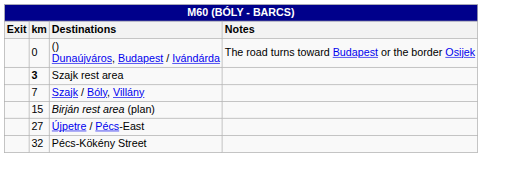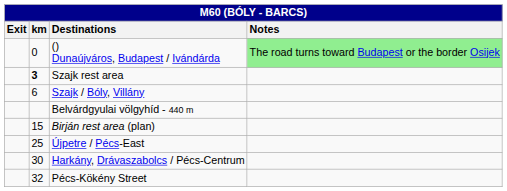 <table class="wikitable">
 <tr align="center" bgcolor="00008B" style="color: white;font-size:100%;">
 <td colspan="4"><strong>M60 (BÓLY - BARCS)</strong></td>
 </tr>
 <tr>
 <th style="text-align:left">Exit</th>
 <th style="text-align:left">km</th>
 <th style="text-align:left">Destinations</th>
 <th style="text-align:left">Notes</th>
 </tr>
 <tr>
 <td></td>
 <td>0</td>
 <td> ()<br><a href='#'>Dunaújváros</a>, <a href='#'>Budapest</a> / <a href='#'>Ivándárda</a></td>
-<td>The road turns toward <a href='#'>Budapest</a> or the border  <a href='#'>Osijek</a></td>
+<td style="background: lightgreen;">The road turns toward <a href='#'>Budapest</a> or the border  <a href='#'>Osijek</a></td>
 </tr>
 <tr>
 <td></td>
 <td><strong>3</strong></td>
 <td>Szajk rest area</td>
 <td></td>
 </tr>
 <tr>
 <td></td>
-<td>7</td>
+<td>6</td>
 <td> <a href='#'>Szajk</a> / <a href='#'>Bóly</a>, <a href='#'>Villány</a></td>
+<td></td>
+</tr>
+<tr>
+<td></td>
+<td></td>
+<td>Belvárdgyulai völgyhíd - <small>440 m</small></td>
 <td></td>
 </tr>
 <tr>
 <td></td>
 <td>15</td>
 <td><em>Birján rest area </em>(plan)<em></td>
 <td></td>
 </tr>
 <tr>
 <td></td>
-<td>27</td>
+<td>25</td>
 <td><a href='#'>Újpetre</a> / <a href='#'>Pécs</a>-East</td>
+<td></td>
+</tr>
+<tr>
+<td></td>
+<td>30</td>
+<td> <a href='#'>Harkány</a>, <a href='#'>Drávaszabolcs</a> / Pécs-Centrum</td>
 <td></td>
 </tr>
 <tr>
 <td></td>
 <td>32</td>
 <td>Pécs-Kökény Street</td>
 <td></td>
 </tr>
 </table>
